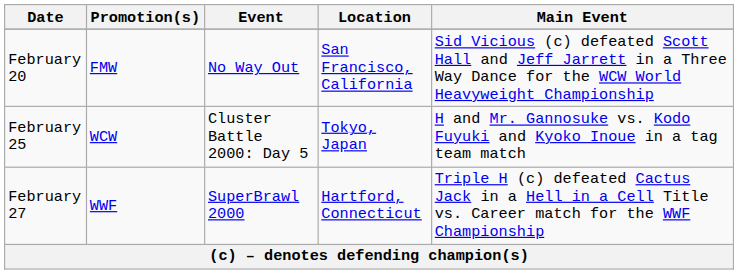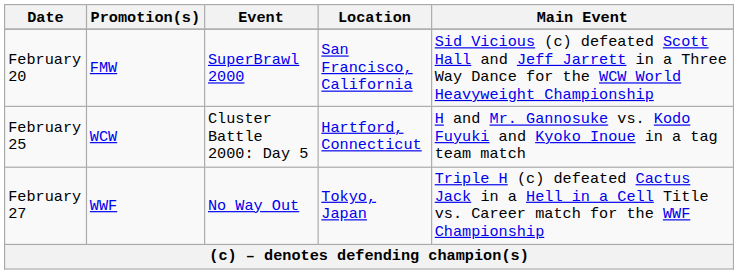 <table class="wikitable" style="width:100%;">
 <tr>
 <th width="5%">Date</th>
 <th width="5%">Promotion(s)</th>
 <th style="width:15%;">Event</th>
 <th style="width:15%;">Location</th>
 <th style="width:40%;">Main Event</th>
 </tr>
 <tr style="width:20%;" |Notes>
 </tr>
 <tr>
 <td>February 20</td>
 <td><a href='#'>FMW</a></td>
-<td><a href='#'>No Way Out</a></td>
+<td><a href='#'>SuperBrawl 2000</a></td>
 <td><a href='#'>San Francisco, California</a></td>
 <td><a href='#'>Sid Vicious</a> (c) defeated <a href='#'>Scott Hall</a> and <a href='#'>Jeff Jarrett</a> in a Three Way Dance for the <a href='#'>WCW World Heavyweight Championship</a></td>
 </tr>
 <tr>
 <td>February 25</td>
 <td><a href='#'>WCW</a></td>
 <td>Cluster Battle 2000: Day 5</td>
-<td><a href='#'>Tokyo, Japan</a></td>
+<td><a href='#'>Hartford, Connecticut</a></td>
 <td><a href='#'>H</a> and <a href='#'>Mr. Gannosuke</a> vs. <a href='#'>Kodo Fuyuki</a> and <a href='#'>Kyoko Inoue</a> in a tag team match</td>
 </tr>
 <tr>
 <td>February 27</td>
 <td><a href='#'>WWF</a></td>
-<td><a href='#'>SuperBrawl 2000</a></td>
-<td><a href='#'>Hartford, Connecticut</a></td>
+<td><a href='#'>No Way Out</a></td>
+<td><a href='#'>Tokyo, Japan</a></td>
 <td><a href='#'>Triple H</a> (c) defeated <a href='#'>Cactus Jack</a> in a <a href='#'>Hell in a Cell</a> Title vs. Career match for the <a href='#'>WWF Championship</a></td>
 </tr>
 <tr>
 <th colspan="6">(c) – denotes defending champion(s)</th>
 </tr>
 </table>
